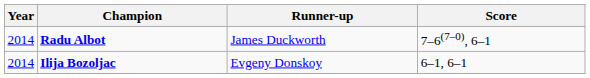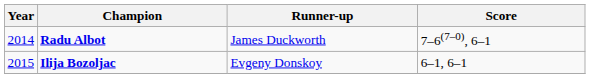 <table class="wikitable" style="font-size:90%">
 <tr>
 <th>Year</th>
 <th width="200">Champion</th>
 <th width="200">Runner-up</th>
 <th width="175">Score</th>
 </tr>
 <tr>
 <td><a href='#'>2014</a></td>
 <td> <strong><a href='#'>Radu Albot</a></strong></td>
 <td> <a href='#'>James Duckworth</a></td>
 <td>7–6<sup>(7–0)</sup>, 6–1</td>
 </tr>
 <tr>
-<td><a href='#'>2014</a></td>
+<td><a href='#'>2015</a></td>
 <td> <strong><a href='#'>Ilija Bozoljac</a></strong></td>
 <td> <a href='#'>Evgeny Donskoy</a></td>
 <td>6–1, 6–1</td>
 </tr>
 <tr>
 </tr>
 </table>
